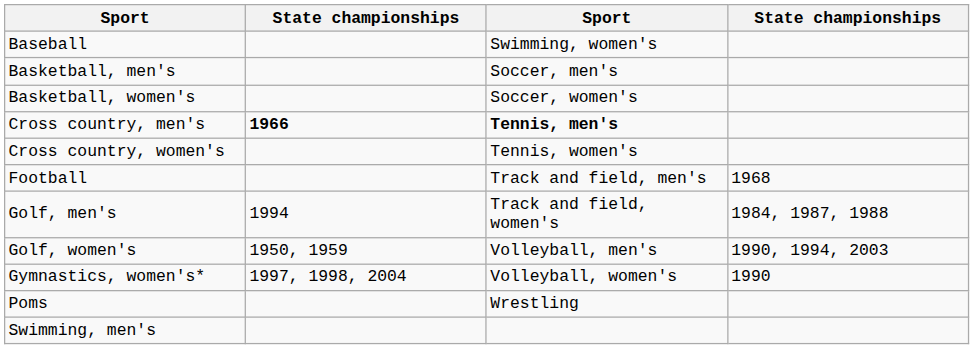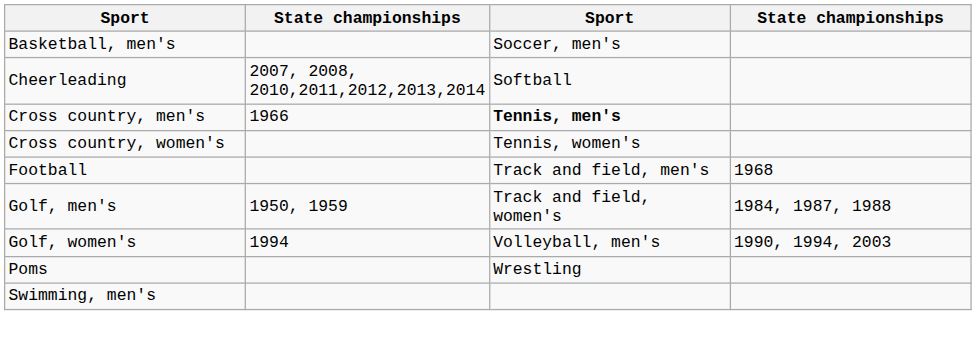 <table class="wikitable" style="text-align:left">
 <tr>
 <th width="185pt">Sport</th>
 <th width="185pt">State championships</th>
 <th width="185pt">Sport</th>
 <th width="185pt">State championships</th>
 </tr>
 <tr>
-<td>Baseball</td>
-<td></td>
-<td>Swimming, women's</td>
-<td></td>
-</tr>
-<tr>
 <td>Basketball, men's</td>
 <td></td>
 <td>Soccer, men's</td>
 <td></td>
 </tr>
 <tr>
-<td>Basketball, women's</td>
-<td></td>
-<td>Soccer, women's</td>
+<td>Cheerleading</td>
+<td>2007, 2008, 2010,2011,2012,2013,2014</td>
+<td>Softball</td>
 <td></td>
 </tr>
 <tr>
 <td>Cross country, men's</td>
-<td><strong>1966</strong></td>
+<td>1966</td>
 <td><strong>Tennis, men's</strong></td>
 <td></td>
 </tr>
 <tr>
 <td>Cross country, women's</td>
 <td></td>
 <td>Tennis, women's</td>
 <td></td>
 </tr>
 <tr>
 <td>Football</td>
 <td></td>
 <td>Track and field, men's</td>
 <td>1968</td>
 </tr>
 <tr>
 <td>Golf, men's</td>
-<td>1994</td>
+<td>1950, 1959</td>
 <td>Track and field, women's</td>
 <td>1984, 1987, 1988</td>
 </tr>
 <tr>
 <td>Golf, women's</td>
-<td>1950, 1959</td>
+<td>1994</td>
 <td>Volleyball, men's</td>
 <td>1990, 1994, 2003</td>
-</tr>
-<tr>
-<td>Gymnastics, women's*</td>
-<td>1997, 1998, 2004</td>
-<td>Volleyball, women's</td>
-<td>1990</td>
 </tr>
 <tr>
 <td>Poms</td>
 <td></td>
 <td>Wrestling</td>
 <td></td>
 </tr>
 <tr>
 <td>Swimming, men's</td>
 <td></td>
 <td></td>
 <td></td>
 </tr>
 </table>
